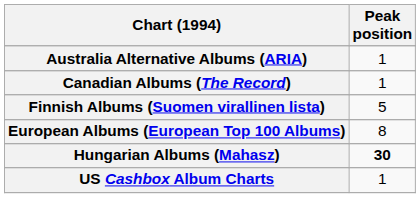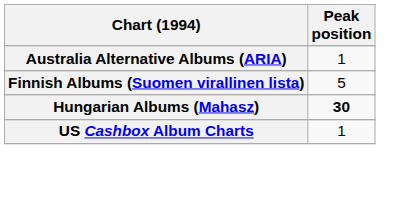 <table class="wikitable plainrowheaders sortable">
 <tr>
 <th>Chart (1994)</th>
 <th>Peak<br>position</th>
 </tr>
 <tr>
 </tr>
 <tr>
 <th scope="row">Australia Alternative Albums (<a href='#'>ARIA</a>)</th>
 <td align="center">1</td>
 </tr>
 <tr>
 </tr>
 <tr>
-<th scope="row">Canadian Albums (<em><a href='#'>The Record</a></em>)</th>
-<td style="text-align:center;">1</td>
-</tr>
-<tr>
 </tr>
 <tr>
 <th scope="row">Finnish Albums (<a href='#'>Suomen virallinen lista</a>)</th>
 <td style="text-align:center;">5</td>
 </tr>
 <tr>
-</tr>
-<tr>
-<th scope="row">European Albums (<a href='#'>European Top 100 Albums</a>)</th>
-<td style="text-align:center;">8</td>
 </tr>
 <tr>
 </tr>
 <tr>
 </tr>
 <tr>
 <th scope="row">Hungarian Albums (<a href='#'>Mahasz</a>)</th>
 <td style="text-align:center;"><strong>30</strong></td>
 </tr>
 <tr>
 </tr>
 <tr>
 </tr>
 <tr>
 </tr>
 <tr>
 </tr>
 <tr>
 </tr>
 <tr>
 </tr>
 <tr>
 </tr>
 <tr>
 <th scope="row">US <a href='#'><em>Cashbox</em> Album Charts</a></th>
 <td align="center">1</td>
 </tr>
 <tr>
 </tr>
 </table>
